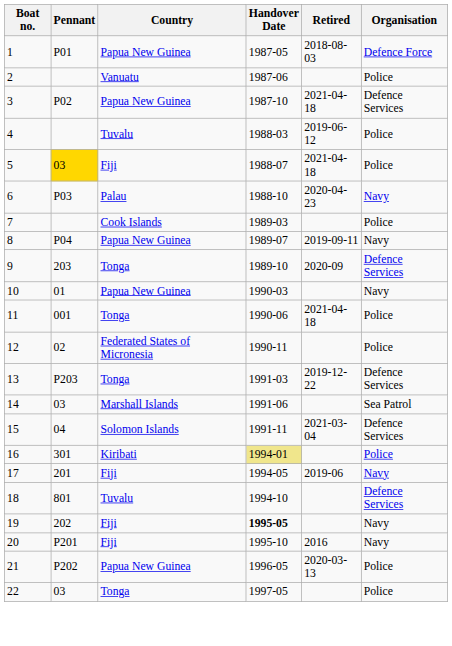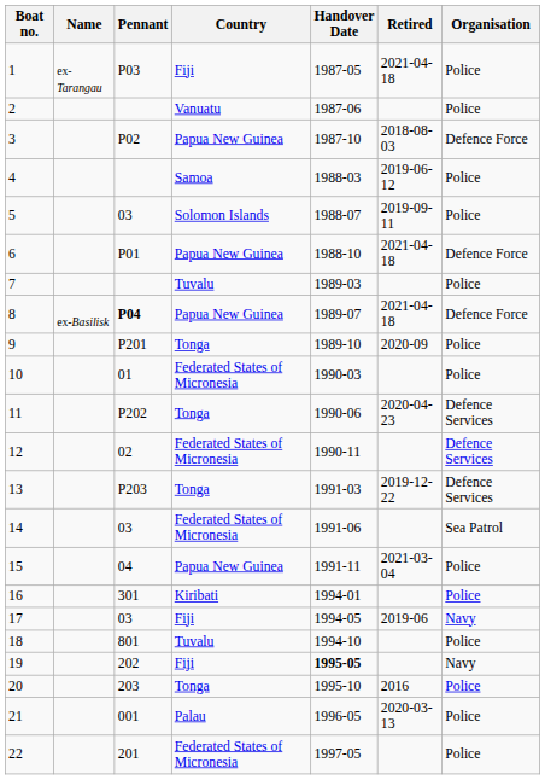 <table class="wikitable sortable">
 <tr>
 <th>Boat no.</th>
+<th class="unsortable">Name</th>
 <th>Pennant</th>
 <th>Country</th>
 <th class="wikitable sortable">Handover<br>Date</th>
 <th class="wikitable sortable">Retired</th>
 <th class="wikitable sortable">Organisation</th>
 </tr>
 <tr>
 <td>1</td>
-<td>P01</td>
-<td><a href='#'>Papua New Guinea</a></td>
+<td><br><small>ex-<em>Tarangau</em></small></td>
+<td>P03</td>
+<td><a href='#'>Fiji</a></td>
 <td>1987-05</td>
-<td>2018-08-03</td>
-<td><a href='#'>Defence Force</a></td>
+<td>2021-04-18</td>
+<td>Police</td>
 </tr>
 <tr>
 <td>2</td>
+<td></td>
 <td></td>
 <td><a href='#'>Vanuatu</a></td>
 <td>1987-06</td>
 <td></td>
 <td>Police</td>
 </tr>
 <tr>
 <td>3</td>
+<td></td>
 <td>P02</td>
 <td><a href='#'>Papua New Guinea</a></td>
 <td>1987-10</td>
-<td>2021-04-18</td>
-<td>Defence Services</td>
+<td>2018-08-03</td>
+<td>Defence Force</td>
 </tr>
 <tr>
 <td>4</td>
 <td></td>
-<td><a href='#'>Tuvalu</a></td>
+<td></td>
+<td><a href='#'>Samoa</a></td>
 <td>1988-03</td>
 <td>2019-06-12</td>
 <td>Police</td>
 </tr>
 <tr>
 <td>5</td>
-<td style="background: gold;">03</td>
-<td><a href='#'>Fiji</a></td>
+<td></td>
+<td>03</td>
+<td><a href='#'>Solomon Islands</a></td>
 <td>1988-07</td>
-<td>2021-04-18</td>
+<td>2019-09-11</td>
 <td>Police</td>
 </tr>
 <tr>
 <td>6</td>
-<td>P03</td>
-<td><a href='#'>Palau</a></td>
+<td></td>
+<td>P01</td>
+<td><a href='#'>Papua New Guinea</a></td>
 <td>1988-10</td>
-<td>2020-04-23</td>
-<td><a href='#'>Navy</a></td>
+<td>2021-04-18</td>
+<td>Defence Force</td>
 </tr>
 <tr>
 <td>7</td>
 <td></td>
-<td><a href='#'>Cook Islands</a></td>
+<td></td>
+<td><a href='#'>Tuvalu</a></td>
 <td>1989-03</td>
 <td></td>
 <td>Police</td>
 </tr>
 <tr>
 <td>8</td>
-<td>P04</td>
+<td><br><small>ex-<em>Basilisk</em></small></td>
+<td><strong>P04</strong></td>
 <td><a href='#'>Papua New Guinea</a></td>
 <td>1989-07</td>
-<td>2019-09-11</td>
-<td>Navy</td>
+<td>2021-04-18</td>
+<td>Defence Force</td>
 </tr>
 <tr>
 <td>9</td>
-<td>203</td>
+<td></td>
+<td>P201</td>
 <td><a href='#'>Tonga</a></td>
 <td>1989-10</td>
 <td>2020-09</td>
-<td><a href='#'>Defence Services</a></td>
+<td>Police</td>
 </tr>
 <tr>
 <td>10</td>
+<td></td>
 <td>01</td>
-<td><a href='#'>Papua New Guinea</a></td>
+<td><a href='#'>Federated States of Micronesia</a></td>
 <td>1990-03</td>
 <td></td>
-<td>Navy</td>
+<td>Police</td>
 </tr>
 <tr>
 <td>11</td>
-<td>001</td>
+<td></td>
+<td>P202</td>
 <td><a href='#'>Tonga</a></td>
 <td>1990-06</td>
-<td>2021-04-18</td>
-<td>Police</td>
+<td>2020-04-23</td>
+<td>Defence Services</td>
 </tr>
 <tr>
 <td>12</td>
+<td></td>
 <td>02</td>
 <td><a href='#'>Federated States of Micronesia</a></td>
 <td>1990-11</td>
 <td></td>
-<td>Police</td>
+<td><a href='#'>Defence Services</a></td>
 </tr>
 <tr>
 <td>13</td>
+<td></td>
 <td>P203</td>
 <td><a href='#'>Tonga</a></td>
 <td>1991-03</td>
 <td>2019-12-22</td>
 <td>Defence Services</td>
 </tr>
 <tr>
 <td>14</td>
+<td></td>
 <td>03</td>
-<td><a href='#'>Marshall Islands</a></td>
+<td><a href='#'>Federated States of Micronesia</a></td>
 <td>1991-06</td>
 <td></td>
 <td>Sea Patrol</td>
 </tr>
 <tr>
 <td>15</td>
+<td></td>
 <td>04</td>
-<td><a href='#'>Solomon Islands</a></td>
+<td><a href='#'>Papua New Guinea</a></td>
 <td>1991-11</td>
 <td>2021-03-04</td>
-<td>Defence Services</td>
+<td>Police</td>
 </tr>
 <tr>
 <td>16</td>
+<td></td>
 <td>301</td>
 <td><a href='#'>Kiribati</a></td>
-<td style="background: khaki;">1994-01</td>
+<td>1994-01</td>
 <td></td>
 <td><a href='#'>Police</a></td>
 </tr>
 <tr>
 <td>17</td>
-<td>201</td>
+<td></td>
+<td>03</td>
 <td><a href='#'>Fiji</a></td>
 <td>1994-05</td>
 <td>2019-06</td>
 <td><a href='#'>Navy</a></td>
 </tr>
 <tr>
 <td>18</td>
+<td></td>
 <td>801</td>
 <td><a href='#'>Tuvalu</a></td>
 <td>1994-10</td>
 <td></td>
-<td><a href='#'>Defence Services</a></td>
+<td>Police</td>
 </tr>
 <tr>
 <td>19</td>
+<td></td>
 <td>202</td>
 <td><a href='#'>Fiji</a></td>
 <td><strong>1995-05</strong></td>
 <td></td>
 <td>Navy</td>
 </tr>
 <tr>
 <td>20</td>
-<td>P201</td>
-<td><a href='#'>Fiji</a></td>
+<td></td>
+<td>203</td>
+<td><a href='#'>Tonga</a></td>
 <td>1995-10</td>
 <td>2016</td>
-<td>Navy</td>
+<td><a href='#'>Police</a></td>
 </tr>
 <tr>
 <td>21</td>
-<td>P202</td>
-<td><a href='#'>Papua New Guinea</a></td>
+<td></td>
+<td>001</td>
+<td><a href='#'>Palau</a></td>
 <td>1996-05</td>
 <td>2020-03-13</td>
 <td>Police</td>
 </tr>
 <tr>
 <td>22</td>
-<td>03</td>
-<td><a href='#'>Tonga</a></td>
+<td></td>
+<td>201</td>
+<td><a href='#'>Federated States of Micronesia</a></td>
 <td>1997-05</td>
 <td></td>
 <td>Police</td>
 </tr>
 </table>
